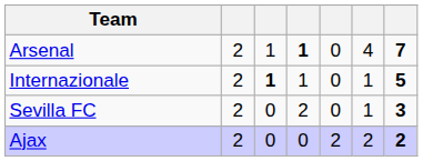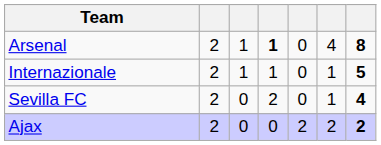 <table class="wikitable" style="text-align: center;">
 <tr>
 <th style="width:175px;">Team</th>
 <th width="20"></th>
 <th width="20"></th>
 <th width="20"></th>
 <th width="20"></th>
 <th width="20"></th>
 <th width="20"></th>
 </tr>
 <tr bgcolor=>
 <td align=left> <a href='#'>Arsenal</a></td>
 <td>2</td>
 <td>1</td>
 <td><strong>1</strong></td>
 <td>0</td>
 <td>4</td>
-<td><strong>7</strong></td>
+<td><strong>8</strong></td>
 </tr>
 <tr bgcolor=>
 <td align=left> <a href='#'>Internazionale</a></td>
 <td>2</td>
-<td><strong>1</strong></td>
+<td>1</td>
 <td>1</td>
 <td>0</td>
 <td>1</td>
 <td><strong>5</strong></td>
 </tr>
 <tr bgcolor=>
 <td align=left> <a href='#'>Sevilla FC</a></td>
 <td>2</td>
 <td>0</td>
 <td>2</td>
 <td>0</td>
 <td>1</td>
-<td><strong>3</strong></td>
+<td><strong>4</strong></td>
 </tr>
 <tr bgcolor=ccccff>
 <td align=left> <a href='#'>Ajax</a></td>
 <td>2</td>
 <td>0</td>
 <td>0</td>
 <td>2</td>
 <td>2</td>
 <td><strong>2</strong></td>
 </tr>
 </table>
